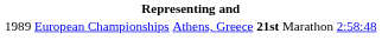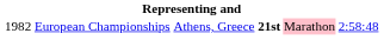 <table>
 <tr>
 <th colspan="6">Representing  and </th>
 </tr>
 <tr>
-<td>1989</td>
+<td>1982</td>
 <td><a href='#'>European Championships</a></td>
 <td><a href='#'>Athens, Greece</a></td>
 <td><strong>21st</strong></td>
-<td>Marathon</td>
+<td style="background: pink;">Marathon</td>
 <td><a href='#'>2:58:48</a></td>
 </tr>
 </table>
